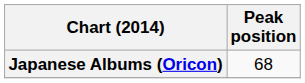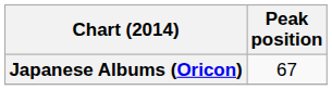 <table class="wikitable sortable plainrowheaders" style="text-align:center">
 <tr>
 <th scope="col">Chart (2014)</th>
 <th scope="col">Peak<br>position</th>
 </tr>
 <tr>
 <th scope="row">Japanese Albums (<a href='#'>Oricon</a>)</th>
-<td>68</td>
+<td>67</td>
 </tr>
 <tr>
 </tr>
 </table>
